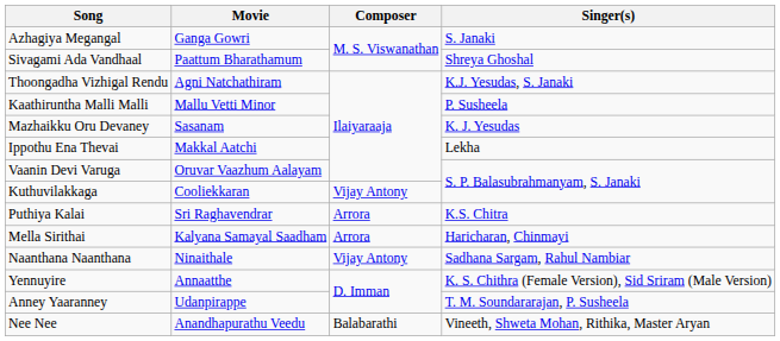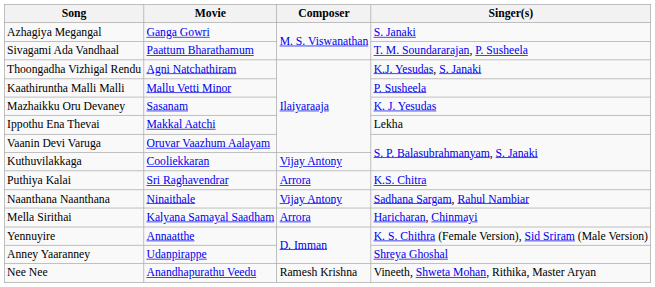 <table class="wikitable">
 <tr>
 <th>Song</th>
 <th>Movie</th>
 <th>Composer</th>
 <th>Singer(s)</th>
 </tr>
 <tr>
 <td>Azhagiya Megangal</td>
 <td><a href='#'>Ganga Gowri</a></td>
 <td rowspan="2"><a href='#'>M. S. Viswanathan</a></td>
 <td><a href='#'>S. Janaki</a></td>
 </tr>
 <tr>
 <td>Sivagami Ada Vandhaal</td>
 <td><a href='#'>Paattum Bharathamum</a></td>
-<td><a href='#'>Shreya Ghoshal</a></td>
+<td><a href='#'>T. M. Soundararajan</a>, <a href='#'>P. Susheela</a></td>
 </tr>
 <tr>
 <td>Thoongadha Vizhigal Rendu</td>
 <td><a href='#'>Agni Natchathiram</a></td>
 <td rowspan="5"><a href='#'>Ilaiyaraaja</a></td>
 <td><a href='#'>K.J. Yesudas</a>, <a href='#'>S. Janaki</a></td>
 </tr>
 <tr>
 <td>Kaathiruntha Malli Malli</td>
 <td><a href='#'>Mallu Vetti Minor</a></td>
 <td><a href='#'>P. Susheela</a></td>
 </tr>
 <tr>
 <td>Mazhaikku Oru Devaney</td>
 <td><a href='#'>Sasanam</a></td>
 <td><a href='#'>K. J. Yesudas</a></td>
 </tr>
 <tr>
 <td>Ippothu Ena Thevai</td>
 <td><a href='#'>Makkal Aatchi</a></td>
 <td>Lekha</td>
 </tr>
 <tr>
 <td>Vaanin Devi Varuga</td>
 <td><a href='#'>Oruvar Vaazhum Aalayam</a></td>
 <td rowspan="2"><a href='#'>S. P. Balasubrahmanyam</a>, <a href='#'>S. Janaki</a></td>
 </tr>
 <tr>
 <td>Kuthuvilakkaga</td>
 <td><a href='#'>Cooliekkaran</a></td>
 <td><a href='#'>Vijay Antony</a></td>
 </tr>
 <tr>
 <td>Puthiya Kalai</td>
 <td><a href='#'>Sri Raghavendrar</a></td>
 <td><a href='#'>Arrora</a></td>
 <td><a href='#'>K.S. Chitra</a></td>
 </tr>
 <tr>
+<td>Naanthana Naanthana</td>
+<td><a href='#'>Ninaithale</a></td>
+<td><a href='#'>Vijay Antony</a></td>
+<td><a href='#'>Sadhana Sargam</a>, <a href='#'>Rahul Nambiar</a></td>
+</tr>
+<tr>
 <td>Mella Sirithai</td>
 <td><a href='#'>Kalyana Samayal Saadham</a></td>
 <td><a href='#'>Arrora</a></td>
 <td><a href='#'>Haricharan</a>, <a href='#'>Chinmayi</a></td>
-</tr>
-<tr>
-<td>Naanthana Naanthana</td>
-<td><a href='#'>Ninaithale</a></td>
-<td><a href='#'>Vijay Antony</a></td>
-<td><a href='#'>Sadhana Sargam</a>, <a href='#'>Rahul Nambiar</a></td>
 </tr>
 <tr>
 <td>Yennuyire</td>
 <td><a href='#'>Annaatthe</a></td>
 <td rowspan=2><a href='#'>D. Imman</a></td>
 <td><a href='#'>K. S. Chithra</a> (Female Version), <a href='#'>Sid Sriram</a> (Male Version)</td>
 </tr>
 <tr>
 <td>Anney Yaaranney</td>
 <td><a href='#'>Udanpirappe</a></td>
-<td><a href='#'>T. M. Soundararajan</a>, <a href='#'>P. Susheela</a></td>
+<td><a href='#'>Shreya Ghoshal</a></td>
 </tr>
 <tr>
 <td>Nee Nee</td>
 <td><a href='#'>Anandhapurathu Veedu</a></td>
-<td>Balabarathi</td>
+<td>Ramesh Krishna</td>
 <td>Vineeth, <a href='#'>Shweta Mohan</a>, Rithika, Master Aryan</td>
 </tr>
 </table>
